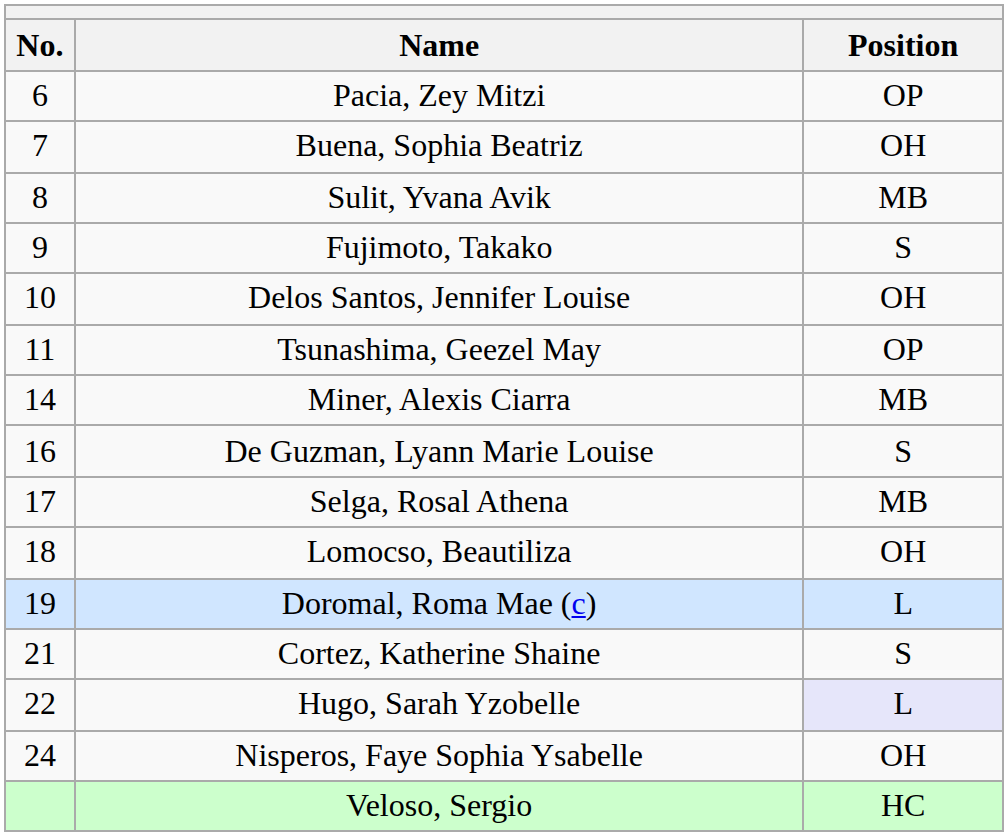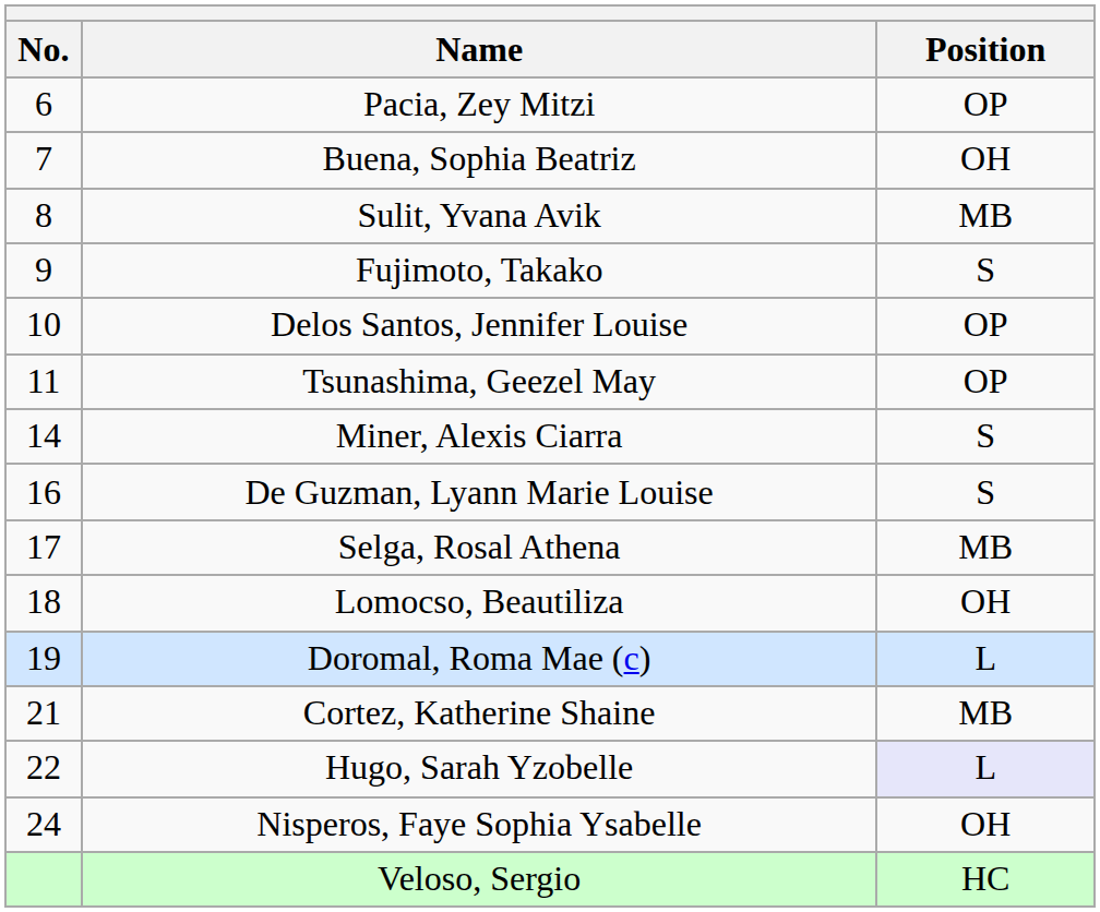 <table class="wikitable mw-collapsible mw-collapsed" style="text-align:center; width:500px; border:none">
 <tr>
 <th style="text-align:center" colspan="3"></th>
 </tr>
 <tr>
 <th style="width:7%">No.</th>
 <th>Name</th>
 <th style="width:20%">Position</th>
 </tr>
 <tr>
 <td>6</td>
 <td>Pacia, Zey Mitzi</td>
 <td>OP</td>
 </tr>
 <tr>
 <td>7</td>
 <td>Buena, Sophia Beatriz</td>
 <td>OH</td>
 </tr>
 <tr>
 <td>8</td>
 <td>Sulit, Yvana Avik</td>
 <td>MB</td>
 </tr>
 <tr>
 <td>9</td>
 <td>Fujimoto, Takako</td>
 <td>S</td>
 </tr>
 <tr>
 <td>10</td>
 <td>Delos Santos, Jennifer Louise</td>
-<td>OH</td>
+<td>OP</td>
 </tr>
 <tr>
 <td>11</td>
 <td>Tsunashima, Geezel May</td>
 <td>OP</td>
 </tr>
 <tr>
 <td>14</td>
 <td>Miner, Alexis Ciarra</td>
-<td>MB</td>
+<td>S</td>
 </tr>
 <tr>
 <td>16</td>
 <td>De Guzman, Lyann Marie Louise</td>
 <td>S</td>
 </tr>
 <tr>
 <td>17</td>
 <td>Selga, Rosal Athena</td>
 <td>MB</td>
 </tr>
 <tr>
 <td>18</td>
 <td>Lomocso, Beautiliza</td>
 <td>OH</td>
 </tr>
 <tr bgcolor=#D0E6FF>
 <td>19</td>
 <td>Doromal, Roma Mae (<a href='#'>c</a>)</td>
 <td>L</td>
 </tr>
 <tr>
 <td>21</td>
 <td>Cortez, Katherine Shaine</td>
-<td>S</td>
+<td>MB</td>
 </tr>
 <tr>
 <td>22</td>
 <td>Hugo, Sarah Yzobelle</td>
 <td style="background: lavender;">L</td>
 </tr>
 <tr>
 <td>24</td>
 <td>Nisperos, Faye Sophia Ysabelle</td>
 <td>OH</td>
 </tr>
 <tr bgcolor=#CCFFCC>
 <td></td>
 <td>Veloso, Sergio</td>
 <td>HC</td>
 </tr>
 </table>
